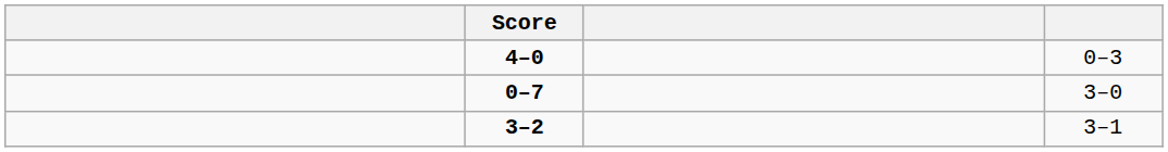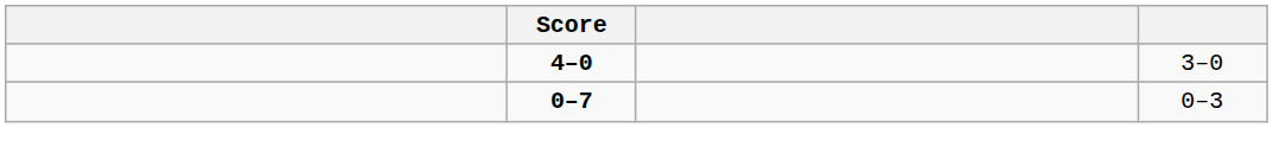 <table class="wikitable" style="text-align: center; ">
 <tr>
 <th align="right" width="270"></th>
 <th width="65">Score</th>
 <th align="left" width="270"></th>
 <th width="65"></th>
 </tr>
 <tr>
 <td align="left"><strong></strong></td>
 <td><strong>4–0</strong></td>
 <td align="left"></td>
-<td>0–3 <strong></strong></td>
+<td>3–0 <strong></strong></td>
 </tr>
 <tr>
 <td align="left"></td>
 <td><strong>0–7</strong></td>
 <td align="left"><strong></strong></td>
-<td>3–0 <strong></strong></td>
-</tr>
-<tr>
-<td align="left"><strong></strong></td>
-<td><strong>3–2</strong></td>
-<td align="left"></td>
-<td>3–1 <strong></strong></td>
+<td>0–3 <strong></strong></td>
 </tr>
 </table>
